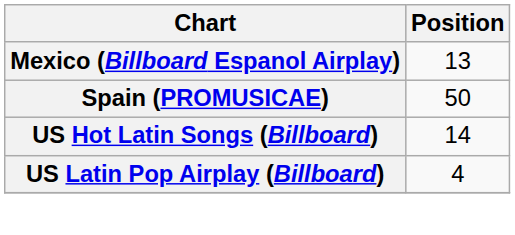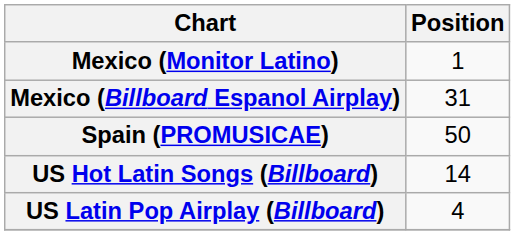 <table class="wikitable plainrowheaders" style="text-align:center;">
 <tr>
 <th>Chart</th>
 <th>Position</th>
 </tr>
 <tr>
+<th scope="row">Mexico (<a href='#'>Monitor Latino</a>)</th>
+<td align="center">1</td>
+</tr>
+<tr>
 <th scope="row">Mexico (<a href='#'><em>Billboard</em> Espanol Airplay</a>)</th>
-<td align="center">13</td>
+<td align="center">31</td>
 </tr>
 <tr>
 <th scope="row">Spain (<a href='#'>PROMUSICAE</a>)</th>
 <td align="center">50</td>
 </tr>
 <tr>
 <th scope="row">US <a href='#'>Hot Latin Songs</a> (<em><a href='#'>Billboard</a></em>)</th>
 <td align="center">14</td>
 </tr>
 <tr>
 <th scope="row">US <a href='#'>Latin Pop Airplay</a> (<em><a href='#'>Billboard</a></em>)</th>
 <td align="center">4</td>
 </tr>
 <tr>
 </tr>
 </table>
